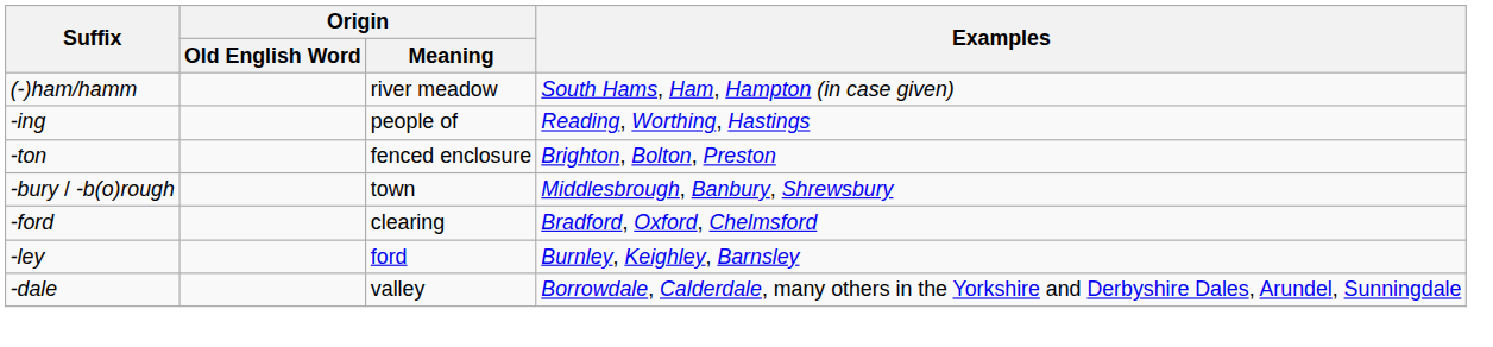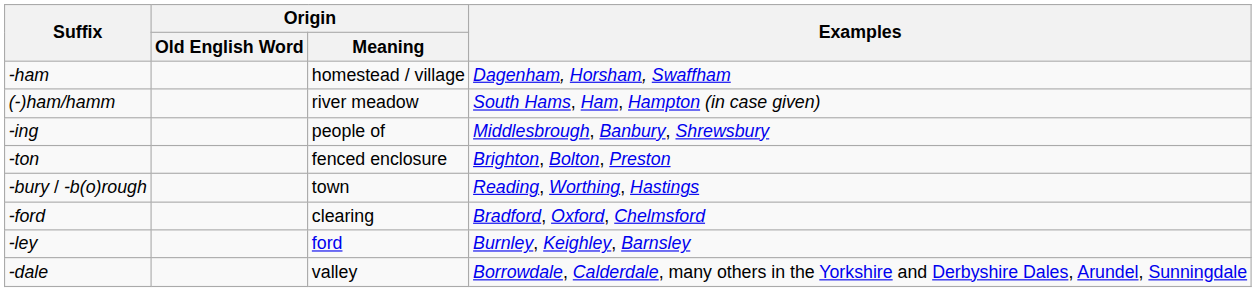 <table class="wikitable">
 <tr>
 <th scope="col" rowspan=2>Suffix</th>
 <th ! scope="col" colspan=2>Origin</th>
 <th ! scope="col" rowspan=2>Examples</th>
 </tr>
 <tr>
 <th scope="col">Old English Word</th>
 <th ! scope="col">Meaning</th>
 </tr>
 <tr>
+<td scope="row"><em>-ham</em></td>
+<td></td>
+<td>homestead / village</td>
+<td><em><a href='#'>Dagenham</a>,</em> <em><a href='#'>Horsham</a>,</em> <em><a href='#'>Swaffham</a></em></td>
+</tr>
+<tr>
 <td scope="row"><em>(-)ham/hamm</em></td>
 <td></td>
 <td>river meadow</td>
 <td><em><a href='#'>South Hams</a></em>, <em><a href='#'>Ham</a></em>, <em><a href='#'>Hampton</a> (in case given)</em></td>
 </tr>
 <tr>
 <td scope="row"><em>-ing</em></td>
 <td></td>
 <td>people of</td>
-<td><em><a href='#'>Reading</a></em>, <em><a href='#'>Worthing</a></em>, <em><a href='#'>Hastings</a></em></td>
+<td><em><a href='#'>Middlesbrough</a></em>, <em><a href='#'>Banbury</a></em>, <em><a href='#'>Shrewsbury</a></em></td>
 </tr>
 <tr>
 <td scope="row"><em>-ton</em></td>
 <td></td>
 <td>fenced enclosure</td>
 <td><em><a href='#'>Brighton</a></em>, <em><a href='#'>Bolton</a></em>, <em><a href='#'>Preston</a></em></td>
 </tr>
 <tr>
 <td scope="row"><em>-bury</em> / <em>-b(o)rough</em></td>
 <td></td>
 <td>town</td>
-<td><em><a href='#'>Middlesbrough</a></em>, <em><a href='#'>Banbury</a></em>, <em><a href='#'>Shrewsbury</a></em></td>
+<td><em><a href='#'>Reading</a></em>, <em><a href='#'>Worthing</a></em>, <em><a href='#'>Hastings</a></em></td>
 </tr>
 <tr>
 <td scope="row"><em>-ford</em></td>
 <td></td>
 <td>clearing</td>
 <td><em><a href='#'>Bradford</a></em>, <em><a href='#'>Oxford</a></em>, <em><a href='#'>Chelmsford</a></em></td>
 </tr>
 <tr>
 <td scope="row"><em>-ley</em></td>
 <td></td>
 <td><a href='#'>ford</a></td>
 <td><em><a href='#'>Burnley</a></em>, <em><a href='#'>Keighley</a></em>, <em><a href='#'>Barnsley</a></em></td>
 </tr>
 <tr>
 <td scope="row"><em>-dale</em></td>
 <td></td>
 <td>valley</td>
 <td><em><a href='#'>Borrowdale</a></em>, <em><a href='#'>Calderdale</a></em>, many others in the <a href='#'>Yorkshire</a> and <a href='#'>Derbyshire Dales</a>, <a href='#'>Arundel</a>, <a href='#'>Sunningdale</a></td>
 </tr>
 </table>
